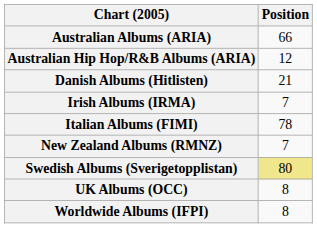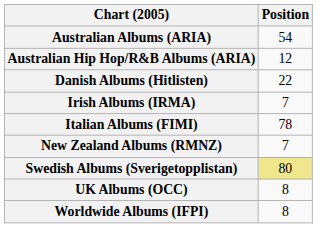 <table class="wikitable sortable plainrowheaders" style="text-align:center;">
 <tr>
 <th scope="col">Chart (2005)</th>
 <th scope="col">Position</th>
 </tr>
 <tr>
 <th scope="row">Australian Albums (ARIA)</th>
-<td>66</td>
+<td>54</td>
 </tr>
 <tr>
 <th scope="row">Australian Hip Hop/R&B Albums (ARIA)</th>
 <td>12</td>
 </tr>
 <tr>
 <th scope="row">Danish Albums (Hitlisten)</th>
-<td>21</td>
+<td>22</td>
 </tr>
 <tr>
 <th scope="row">Irish Albums (IRMA)</th>
 <td>7</td>
 </tr>
 <tr>
 <th scope="row">Italian Albums (FIMI)</th>
 <td>78</td>
 </tr>
 <tr>
 <th scope="row">New Zealand Albums (RMNZ)</th>
 <td>7</td>
 </tr>
 <tr>
 <th scope="row">Swedish Albums (Sverigetopplistan)</th>
 <td style="background: khaki;">80</td>
 </tr>
 <tr>
 <th scope="row">UK Albums (OCC)</th>
 <td>8</td>
 </tr>
 <tr>
 <th scope="row">Worldwide Albums (IFPI)</th>
 <td>8</td>
 </tr>
 </table>
